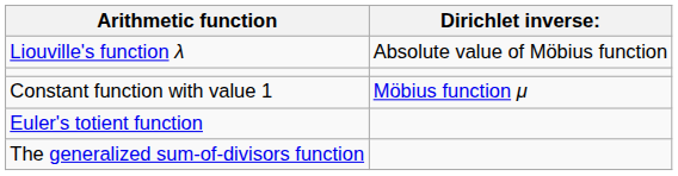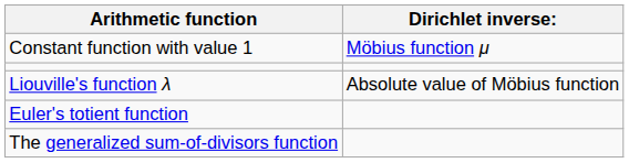 <table class="wikitable" border="1">
 <tr>
 <th>Arithmetic function</th>
 <th>Dirichlet inverse:</th>
 </tr>
 <tr>
-<td><a href='#'>Liouville's function</a> <em>λ</em></td>
-<td>Absolute value of Möbius function </td>
+<td>Constant function with value 1</td>
+<td><a href='#'>Möbius function</a> <em>μ</em></td>
 </tr>
 <tr>
 <td></td>
 <td></td>
 </tr>
 <tr>
-<td>Constant function with value 1</td>
-<td><a href='#'>Möbius function</a> <em>μ</em></td>
+<td><a href='#'>Liouville's function</a> <em>λ</em></td>
+<td>Absolute value of Möbius function </td>
 </tr>
 <tr>
 <td><a href='#'>Euler's totient function</a></td>
 <td></td>
 </tr>
 <tr>
 <td>The <a href='#'>generalized sum-of-divisors function</a></td>
 <td></td>
 </tr>
 </table>
